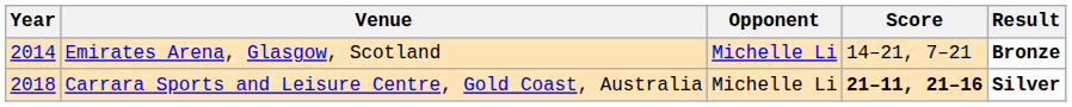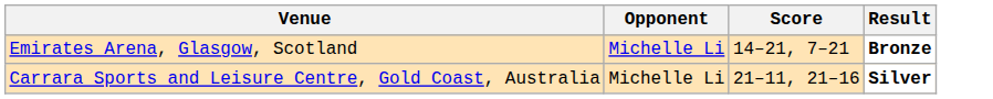 <table class="sortable wikitable" style="font-size: 90%;">
 <tr>
-<th>Year</th>
 <th>Venue</th>
 <th>Opponent</th>
 <th>Score</th>
 <th>Result</th>
 </tr>
 <tr style="background:#FFE4B5">
-<td align="center"><a href='#'>2014</a></td>
 <td align="left"><a href='#'>Emirates Arena</a>, <a href='#'>Glasgow</a>, Scotland</td>
 <td align="left"> <a href='#'>Michelle Li</a></td>
 <td align="left">14–21, 7–21</td>
 <td style="text-align:left; background:white"> <strong>Bronze</strong></td>
 </tr>
 <tr style="background:#FFE4B5">
-<td align="center"><a href='#'>2018</a></td>
 <td align="left"><a href='#'>Carrara Sports and Leisure Centre</a>, <a href='#'>Gold Coast</a>, Australia</td>
 <td align="left"> Michelle Li</td>
-<td align="left"><strong>21–11, 21–16</strong></td>
+<td align="left">21–11, 21–16</td>
 <td style="text-align:left; background:white"> <strong>Silver</strong></td>
 </tr>
 </table>
